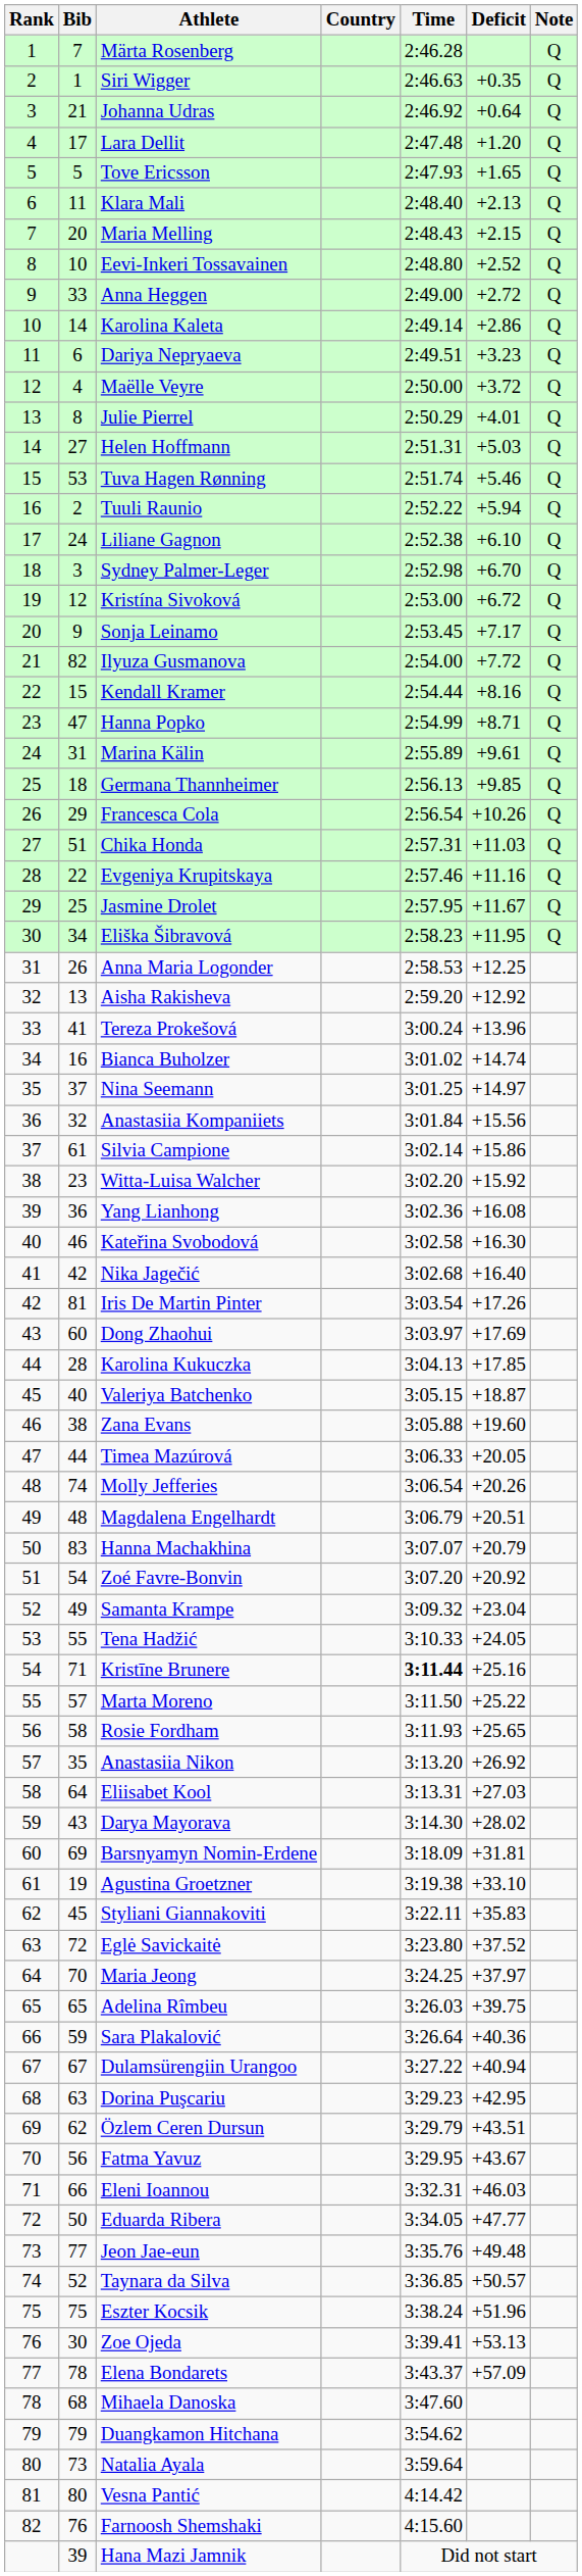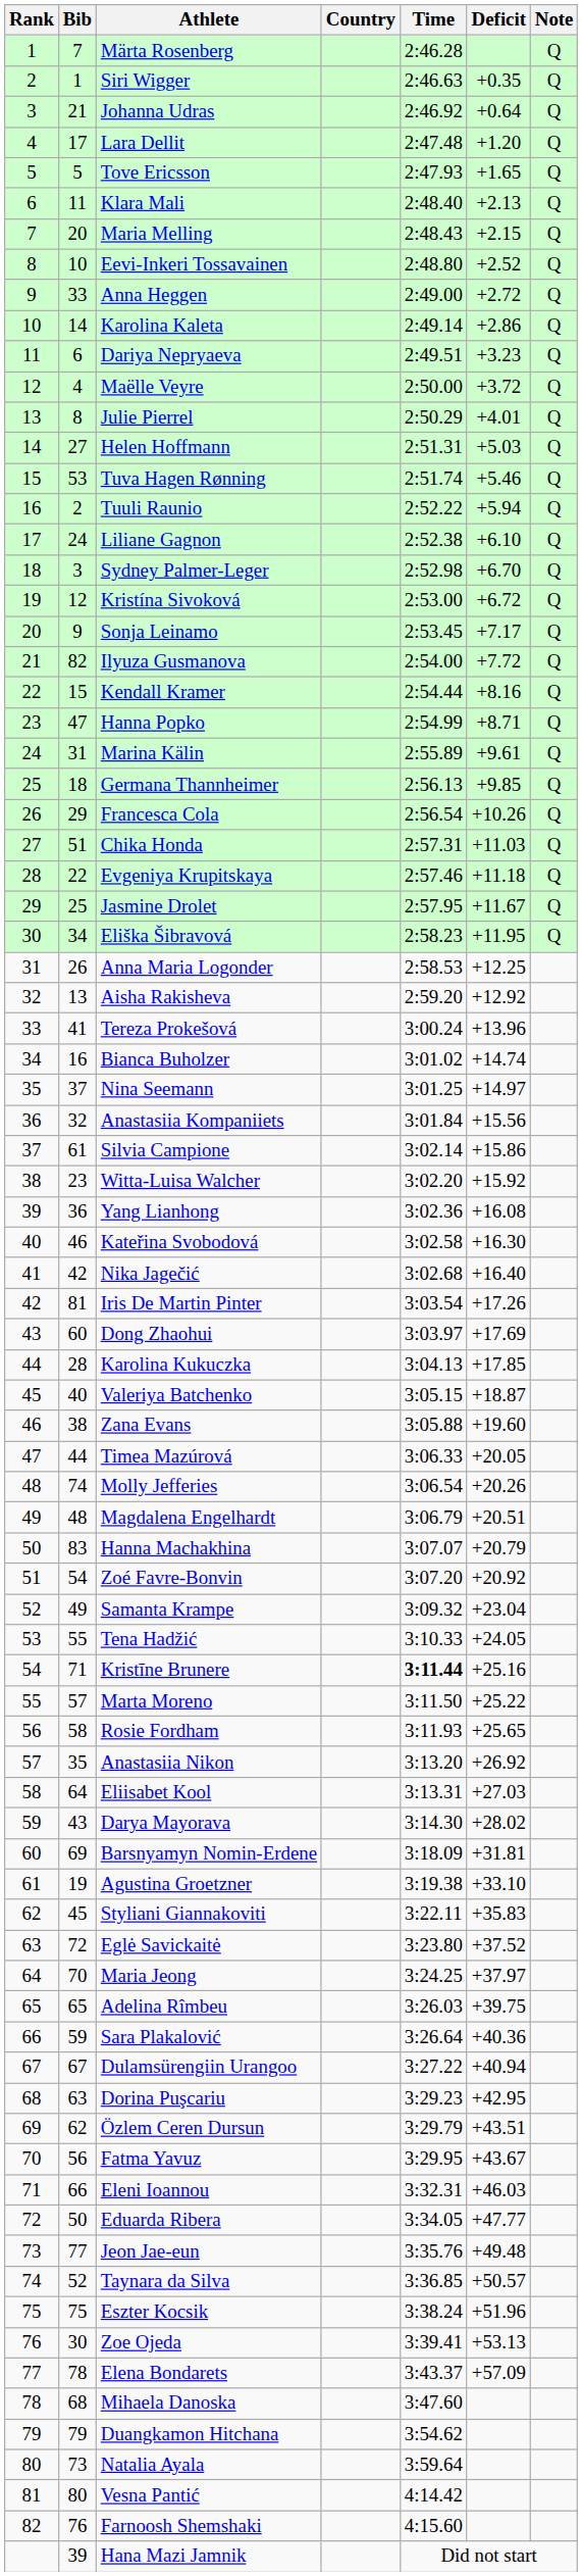 <table class="wikitable sortable" style="text-align:center">
 <tr>
 <th>Rank</th>
 <th>Bib</th>
 <th>Athlete</th>
 <th>Country</th>
 <th>Time</th>
 <th>Deficit</th>
 <th>Note</th>
 </tr>
 <tr bgcolor=ccffcc>
 <td>1</td>
 <td>7</td>
 <td align=left><a href='#'>Märta Rosenberg</a></td>
 <td align=left></td>
 <td>2:46.28</td>
 <td></td>
 <td>Q</td>
 </tr>
 <tr bgcolor=ccffcc>
 <td>2</td>
 <td>1</td>
 <td align=left><a href='#'>Siri Wigger</a></td>
 <td align=left></td>
 <td>2:46.63</td>
 <td>+0.35</td>
 <td>Q</td>
 </tr>
 <tr bgcolor=ccffcc>
 <td>3</td>
 <td>21</td>
 <td align=left><a href='#'>Johanna Udras</a></td>
 <td align=left></td>
 <td>2:46.92</td>
 <td>+0.64</td>
 <td>Q</td>
 </tr>
 <tr bgcolor=ccffcc>
 <td>4</td>
 <td>17</td>
 <td align=left><a href='#'>Lara Dellit</a></td>
 <td align=left></td>
 <td>2:47.48</td>
 <td>+1.20</td>
 <td>Q</td>
 </tr>
 <tr bgcolor=ccffcc>
 <td>5</td>
 <td>5</td>
 <td align=left><a href='#'>Tove Ericsson</a></td>
 <td align=left></td>
 <td>2:47.93</td>
 <td>+1.65</td>
 <td>Q</td>
 </tr>
 <tr bgcolor=ccffcc>
 <td>6</td>
 <td>11</td>
 <td align=left><a href='#'>Klara Mali</a></td>
 <td align=left></td>
 <td>2:48.40</td>
 <td>+2.13</td>
 <td>Q</td>
 </tr>
 <tr bgcolor=ccffcc>
 <td>7</td>
 <td>20</td>
 <td align=left><a href='#'>Maria Melling</a></td>
 <td align=left></td>
 <td>2:48.43</td>
 <td>+2.15</td>
 <td>Q</td>
 </tr>
 <tr bgcolor=ccffcc>
 <td>8</td>
 <td>10</td>
 <td align=left><a href='#'>Eevi-Inkeri Tossavainen</a></td>
 <td align=left></td>
 <td>2:48.80</td>
 <td>+2.52</td>
 <td>Q</td>
 </tr>
 <tr bgcolor=ccffcc>
 <td>9</td>
 <td>33</td>
 <td align=left><a href='#'>Anna Heggen</a></td>
 <td align=left></td>
 <td>2:49.00</td>
 <td>+2.72</td>
 <td>Q</td>
 </tr>
 <tr bgcolor=ccffcc>
 <td>10</td>
 <td>14</td>
 <td align=left><a href='#'>Karolina Kaleta</a></td>
 <td align=left></td>
 <td>2:49.14</td>
 <td>+2.86</td>
 <td>Q</td>
 </tr>
 <tr bgcolor=ccffcc>
 <td>11</td>
 <td>6</td>
 <td align=left><a href='#'>Dariya Nepryaeva</a></td>
 <td align=left></td>
 <td>2:49.51</td>
 <td>+3.23</td>
 <td>Q</td>
 </tr>
 <tr bgcolor=ccffcc>
 <td>12</td>
 <td>4</td>
 <td align=left><a href='#'>Maëlle Veyre</a></td>
 <td align=left></td>
 <td>2:50.00</td>
 <td>+3.72</td>
 <td>Q</td>
 </tr>
 <tr bgcolor=ccffcc>
 <td>13</td>
 <td>8</td>
 <td align=left><a href='#'>Julie Pierrel</a></td>
 <td align=left></td>
 <td>2:50.29</td>
 <td>+4.01</td>
 <td>Q</td>
 </tr>
 <tr bgcolor=ccffcc>
 <td>14</td>
 <td>27</td>
 <td align=left><a href='#'>Helen Hoffmann</a></td>
 <td align=left></td>
 <td>2:51.31</td>
 <td>+5.03</td>
 <td>Q</td>
 </tr>
 <tr bgcolor=ccffcc>
 <td>15</td>
 <td>53</td>
 <td align=left><a href='#'>Tuva Hagen Rønning</a></td>
 <td align=left></td>
 <td>2:51.74</td>
 <td>+5.46</td>
 <td>Q</td>
 </tr>
 <tr bgcolor=ccffcc>
 <td>16</td>
 <td>2</td>
 <td align=left><a href='#'>Tuuli Raunio</a></td>
 <td align=left></td>
 <td>2:52.22</td>
 <td>+5.94</td>
 <td>Q</td>
 </tr>
 <tr bgcolor=ccffcc>
 <td>17</td>
 <td>24</td>
 <td align=left><a href='#'>Liliane Gagnon</a></td>
 <td align=left></td>
 <td>2:52.38</td>
 <td>+6.10</td>
 <td>Q</td>
 </tr>
 <tr bgcolor=ccffcc>
 <td>18</td>
 <td>3</td>
 <td align=left><a href='#'>Sydney Palmer-Leger</a></td>
 <td align=left></td>
 <td>2:52.98</td>
 <td>+6.70</td>
 <td>Q</td>
 </tr>
 <tr bgcolor=ccffcc>
 <td>19</td>
 <td>12</td>
 <td align=left><a href='#'>Kristína Sivoková</a></td>
 <td align=left></td>
 <td>2:53.00</td>
 <td>+6.72</td>
 <td>Q</td>
 </tr>
 <tr bgcolor=ccffcc>
 <td>20</td>
 <td>9</td>
 <td align=left><a href='#'>Sonja Leinamo</a></td>
 <td align=left></td>
 <td>2:53.45</td>
 <td>+7.17</td>
 <td>Q</td>
 </tr>
 <tr bgcolor=ccffcc>
 <td>21</td>
 <td>82</td>
 <td align=left><a href='#'>Ilyuza Gusmanova</a></td>
 <td align=left></td>
 <td>2:54.00</td>
 <td>+7.72</td>
 <td>Q</td>
 </tr>
 <tr bgcolor=ccffcc>
 <td>22</td>
 <td>15</td>
 <td align=left><a href='#'>Kendall Kramer</a></td>
 <td align=left></td>
 <td>2:54.44</td>
 <td>+8.16</td>
 <td>Q</td>
 </tr>
 <tr bgcolor=ccffcc>
 <td>23</td>
 <td>47</td>
 <td align=left><a href='#'>Hanna Popko</a></td>
 <td align=left></td>
 <td>2:54.99</td>
 <td>+8.71</td>
 <td>Q</td>
 </tr>
 <tr bgcolor=ccffcc>
 <td>24</td>
 <td>31</td>
 <td align=left><a href='#'>Marina Kälin</a></td>
 <td align=left></td>
 <td>2:55.89</td>
 <td>+9.61</td>
 <td>Q</td>
 </tr>
 <tr bgcolor=ccffcc>
 <td>25</td>
 <td>18</td>
 <td align=left><a href='#'>Germana Thannheimer</a></td>
 <td align=left></td>
 <td>2:56.13</td>
 <td>+9.85</td>
 <td>Q</td>
 </tr>
 <tr bgcolor=ccffcc>
 <td>26</td>
 <td>29</td>
 <td align=left><a href='#'>Francesca Cola</a></td>
 <td align=left></td>
 <td>2:56.54</td>
 <td>+10.26</td>
 <td>Q</td>
 </tr>
 <tr bgcolor=ccffcc>
 <td>27</td>
 <td>51</td>
 <td align=left><a href='#'>Chika Honda</a></td>
 <td align=left></td>
 <td>2:57.31</td>
 <td>+11.03</td>
 <td>Q</td>
 </tr>
 <tr bgcolor=ccffcc>
 <td>28</td>
 <td>22</td>
 <td align=left><a href='#'>Evgeniya Krupitskaya</a></td>
 <td align=left></td>
 <td>2:57.46</td>
-<td>+11.16</td>
+<td>+11.18</td>
 <td>Q</td>
 </tr>
 <tr bgcolor=ccffcc>
 <td>29</td>
 <td>25</td>
 <td align=left><a href='#'>Jasmine Drolet</a></td>
 <td align=left></td>
 <td>2:57.95</td>
 <td>+11.67</td>
 <td>Q</td>
 </tr>
 <tr bgcolor=ccffcc>
 <td>30</td>
 <td>34</td>
 <td align=left><a href='#'>Eliška Šibravová</a></td>
 <td align=left></td>
 <td>2:58.23</td>
 <td>+11.95</td>
 <td>Q</td>
 </tr>
 <tr>
 <td>31</td>
 <td>26</td>
 <td align=left><a href='#'>Anna Maria Logonder</a></td>
 <td align=left></td>
 <td>2:58.53</td>
 <td>+12.25</td>
 <td></td>
 </tr>
 <tr>
 <td>32</td>
 <td>13</td>
 <td align=left><a href='#'>Aisha Rakisheva</a></td>
 <td align=left></td>
 <td>2:59.20</td>
 <td>+12.92</td>
 <td></td>
 </tr>
 <tr>
 <td>33</td>
 <td>41</td>
 <td align=left><a href='#'>Tereza Prokešová</a></td>
 <td align=left></td>
 <td>3:00.24</td>
 <td>+13.96</td>
 <td></td>
 </tr>
 <tr>
 <td>34</td>
 <td>16</td>
 <td align=left><a href='#'>Bianca Buholzer</a></td>
 <td align=left></td>
 <td>3:01.02</td>
 <td>+14.74</td>
 <td></td>
 </tr>
 <tr>
 <td>35</td>
 <td>37</td>
 <td align=left><a href='#'>Nina Seemann</a></td>
 <td align=left></td>
 <td>3:01.25</td>
 <td>+14.97</td>
 <td></td>
 </tr>
 <tr>
 <td>36</td>
 <td>32</td>
 <td align=left><a href='#'>Anastasiia Kompaniiets</a></td>
 <td align=left></td>
 <td>3:01.84</td>
 <td>+15.56</td>
 <td></td>
 </tr>
 <tr>
 <td>37</td>
 <td>61</td>
 <td align=left><a href='#'>Silvia Campione</a></td>
 <td align=left></td>
 <td>3:02.14</td>
 <td>+15.86</td>
 <td></td>
 </tr>
 <tr>
 <td>38</td>
 <td>23</td>
 <td align=left><a href='#'>Witta-Luisa Walcher</a></td>
 <td align=left></td>
 <td>3:02.20</td>
 <td>+15.92</td>
 <td></td>
 </tr>
 <tr>
 <td>39</td>
 <td>36</td>
 <td align=left><a href='#'>Yang Lianhong</a></td>
 <td align=left></td>
 <td>3:02.36</td>
 <td>+16.08</td>
 <td></td>
 </tr>
 <tr>
 <td>40</td>
 <td>46</td>
 <td align=left><a href='#'>Kateřina Svobodová</a></td>
 <td align=left></td>
 <td>3:02.58</td>
 <td>+16.30</td>
 <td></td>
 </tr>
 <tr>
 <td>41</td>
 <td>42</td>
 <td align=left><a href='#'>Nika Jagečić</a></td>
 <td align=left></td>
 <td>3:02.68</td>
 <td>+16.40</td>
 <td></td>
 </tr>
 <tr>
 <td>42</td>
 <td>81</td>
 <td align=left><a href='#'>Iris De Martin Pinter</a></td>
 <td align=left></td>
 <td>3:03.54</td>
 <td>+17.26</td>
 <td></td>
 </tr>
 <tr>
 <td>43</td>
 <td>60</td>
 <td align=left><a href='#'>Dong Zhaohui</a></td>
 <td align=left></td>
 <td>3:03.97</td>
 <td>+17.69</td>
 <td></td>
 </tr>
 <tr>
 <td>44</td>
 <td>28</td>
 <td align=left><a href='#'>Karolina Kukuczka</a></td>
 <td align=left></td>
 <td>3:04.13</td>
 <td>+17.85</td>
 <td></td>
 </tr>
 <tr>
 <td>45</td>
 <td>40</td>
 <td align=left><a href='#'>Valeriya Batchenko</a></td>
 <td align=left></td>
 <td>3:05.15</td>
 <td>+18.87</td>
 <td></td>
 </tr>
 <tr>
 <td>46</td>
 <td>38</td>
 <td align=left><a href='#'>Zana Evans</a></td>
 <td align=left></td>
 <td>3:05.88</td>
 <td>+19.60</td>
 <td></td>
 </tr>
 <tr>
 <td>47</td>
 <td>44</td>
 <td align=left><a href='#'>Timea Mazúrová</a></td>
 <td align=left></td>
 <td>3:06.33</td>
 <td>+20.05</td>
 <td></td>
 </tr>
 <tr>
 <td>48</td>
 <td>74</td>
 <td align=left><a href='#'>Molly Jefferies</a></td>
 <td align=left></td>
 <td>3:06.54</td>
 <td>+20.26</td>
 <td></td>
 </tr>
 <tr>
 <td>49</td>
 <td>48</td>
 <td align=left><a href='#'>Magdalena Engelhardt</a></td>
 <td align=left></td>
 <td>3:06.79</td>
 <td>+20.51</td>
 <td></td>
 </tr>
 <tr>
 <td>50</td>
 <td>83</td>
 <td align=left><a href='#'>Hanna Machakhina</a></td>
 <td align=left></td>
 <td>3:07.07</td>
 <td>+20.79</td>
 <td></td>
 </tr>
 <tr>
 <td>51</td>
 <td>54</td>
 <td align=left><a href='#'>Zoé Favre-Bonvin</a></td>
 <td align=left></td>
 <td>3:07.20</td>
 <td>+20.92</td>
 <td></td>
 </tr>
 <tr>
 <td>52</td>
 <td>49</td>
 <td align=left><a href='#'>Samanta Krampe</a></td>
 <td align=left></td>
 <td>3:09.32</td>
 <td>+23.04</td>
 <td></td>
 </tr>
 <tr>
 <td>53</td>
 <td>55</td>
 <td align=left><a href='#'>Tena Hadžić</a></td>
 <td align=left></td>
 <td>3:10.33</td>
 <td>+24.05</td>
 <td></td>
 </tr>
 <tr>
 <td>54</td>
 <td>71</td>
 <td align=left><a href='#'>Kristīne Brunere</a></td>
 <td align=left></td>
 <td><strong>3:11.44</strong></td>
 <td>+25.16</td>
 <td></td>
 </tr>
 <tr>
 <td>55</td>
 <td>57</td>
 <td align=left><a href='#'>Marta Moreno</a></td>
 <td align=left></td>
 <td>3:11.50</td>
 <td>+25.22</td>
 <td></td>
 </tr>
 <tr>
 <td>56</td>
 <td>58</td>
 <td align=left><a href='#'>Rosie Fordham</a></td>
 <td align=left></td>
 <td>3:11.93</td>
 <td>+25.65</td>
 <td></td>
 </tr>
 <tr>
 <td>57</td>
 <td>35</td>
 <td align=left><a href='#'>Anastasiia Nikon</a></td>
 <td align=left></td>
 <td>3:13.20</td>
 <td>+26.92</td>
 <td></td>
 </tr>
 <tr>
 <td>58</td>
 <td>64</td>
 <td align=left><a href='#'>Eliisabet Kool</a></td>
 <td align=left></td>
 <td>3:13.31</td>
 <td>+27.03</td>
 <td></td>
 </tr>
 <tr>
 <td>59</td>
 <td>43</td>
 <td align=left><a href='#'>Darya Mayorava</a></td>
 <td align=left></td>
 <td>3:14.30</td>
 <td>+28.02</td>
 <td></td>
 </tr>
 <tr>
 <td>60</td>
 <td>69</td>
 <td align=left><a href='#'>Barsnyamyn Nomin-Erdene</a></td>
 <td align=left></td>
 <td>3:18.09</td>
 <td>+31.81</td>
 <td></td>
 </tr>
 <tr>
 <td>61</td>
 <td>19</td>
 <td align=left><a href='#'>Agustina Groetzner</a></td>
 <td align=left></td>
 <td>3:19.38</td>
 <td>+33.10</td>
 <td></td>
 </tr>
 <tr>
 <td>62</td>
 <td>45</td>
 <td align=left><a href='#'>Styliani Giannakoviti</a></td>
 <td align=left></td>
 <td>3:22.11</td>
 <td>+35.83</td>
 <td></td>
 </tr>
 <tr>
 <td>63</td>
 <td>72</td>
 <td align=left><a href='#'>Eglė Savickaitė</a></td>
 <td align=left></td>
 <td>3:23.80</td>
 <td>+37.52</td>
 <td></td>
 </tr>
 <tr>
 <td>64</td>
 <td>70</td>
 <td align=left><a href='#'>Maria Jeong</a></td>
 <td align=left></td>
 <td>3:24.25</td>
 <td>+37.97</td>
 <td></td>
 </tr>
 <tr>
 <td>65</td>
 <td>65</td>
 <td align=left><a href='#'>Adelina Rîmbeu</a></td>
 <td align=left></td>
 <td>3:26.03</td>
 <td>+39.75</td>
 <td></td>
 </tr>
 <tr>
 <td>66</td>
 <td>59</td>
 <td align=left><a href='#'>Sara Plakalović</a></td>
 <td align=left></td>
 <td>3:26.64</td>
 <td>+40.36</td>
 <td></td>
 </tr>
 <tr>
 <td>67</td>
 <td>67</td>
 <td align=left><a href='#'>Dulamsürengiin Urangoo</a></td>
 <td align=left></td>
 <td>3:27.22</td>
 <td>+40.94</td>
 <td></td>
 </tr>
 <tr>
 <td>68</td>
 <td>63</td>
 <td align=left><a href='#'>Dorina Puşcariu</a></td>
 <td align=left></td>
 <td>3:29.23</td>
 <td>+42.95</td>
 <td></td>
 </tr>
 <tr>
 <td>69</td>
 <td>62</td>
 <td align=left><a href='#'>Özlem Ceren Dursun</a></td>
 <td align=left></td>
 <td>3:29.79</td>
 <td>+43.51</td>
 <td></td>
 </tr>
 <tr>
 <td>70</td>
 <td>56</td>
 <td align=left><a href='#'>Fatma Yavuz</a></td>
 <td align=left></td>
 <td>3:29.95</td>
 <td>+43.67</td>
 <td></td>
 </tr>
 <tr>
 <td>71</td>
 <td>66</td>
 <td align=left><a href='#'>Eleni Ioannou</a></td>
 <td align=left></td>
 <td>3:32.31</td>
 <td>+46.03</td>
 <td></td>
 </tr>
 <tr>
 <td>72</td>
 <td>50</td>
 <td align=left><a href='#'>Eduarda Ribera</a></td>
 <td align=left></td>
 <td>3:34.05</td>
 <td>+47.77</td>
 <td></td>
 </tr>
 <tr>
 <td>73</td>
 <td>77</td>
 <td align=left><a href='#'>Jeon Jae-eun</a></td>
 <td align=left></td>
 <td>3:35.76</td>
 <td>+49.48</td>
 <td></td>
 </tr>
 <tr>
 <td>74</td>
 <td>52</td>
 <td align=left><a href='#'>Taynara da Silva</a></td>
 <td align=left></td>
 <td>3:36.85</td>
 <td>+50.57</td>
 <td></td>
 </tr>
 <tr>
 <td>75</td>
 <td>75</td>
 <td align=left><a href='#'>Eszter Kocsik</a></td>
 <td align=left></td>
 <td>3:38.24</td>
 <td>+51.96</td>
 <td></td>
 </tr>
 <tr>
 <td>76</td>
 <td>30</td>
 <td align=left><a href='#'>Zoe Ojeda</a></td>
 <td align=left></td>
 <td>3:39.41</td>
 <td>+53.13</td>
 <td></td>
 </tr>
 <tr>
 <td>77</td>
 <td>78</td>
 <td align=left><a href='#'>Elena Bondarets</a></td>
 <td align=left></td>
 <td>3:43.37</td>
 <td>+57.09</td>
 <td></td>
 </tr>
 <tr>
 <td>78</td>
 <td>68</td>
 <td align=left><a href='#'>Mihaela Danoska</a></td>
 <td align=left></td>
 <td>3:47.60</td>
 <td></td>
 <td></td>
 </tr>
 <tr>
 <td>79</td>
 <td>79</td>
 <td align=left><a href='#'>Duangkamon Hitchana</a></td>
 <td align=left></td>
 <td>3:54.62</td>
 <td></td>
 <td></td>
 </tr>
 <tr>
 <td>80</td>
 <td>73</td>
 <td align=left><a href='#'>Natalia Ayala</a></td>
 <td align=left></td>
 <td>3:59.64</td>
 <td></td>
 <td></td>
 </tr>
 <tr>
 <td>81</td>
 <td>80</td>
 <td align=left><a href='#'>Vesna Pantić</a></td>
 <td align=left></td>
 <td>4:14.42</td>
 <td></td>
 <td></td>
 </tr>
 <tr>
 <td>82</td>
 <td>76</td>
 <td align=left><a href='#'>Farnoosh Shemshaki</a></td>
 <td align=left></td>
 <td>4:15.60</td>
 <td></td>
 <td></td>
 </tr>
 <tr>
 <td></td>
 <td>39</td>
 <td align=left><a href='#'>Hana Mazi Jamnik</a></td>
 <td align=left></td>
 <td colspan=3>Did not start</td>
 </tr>
 </table>
